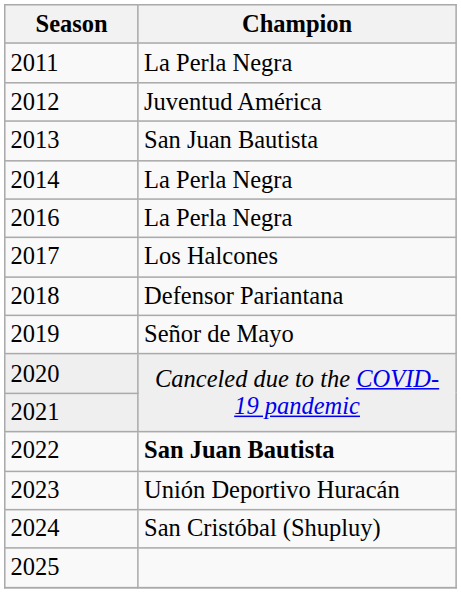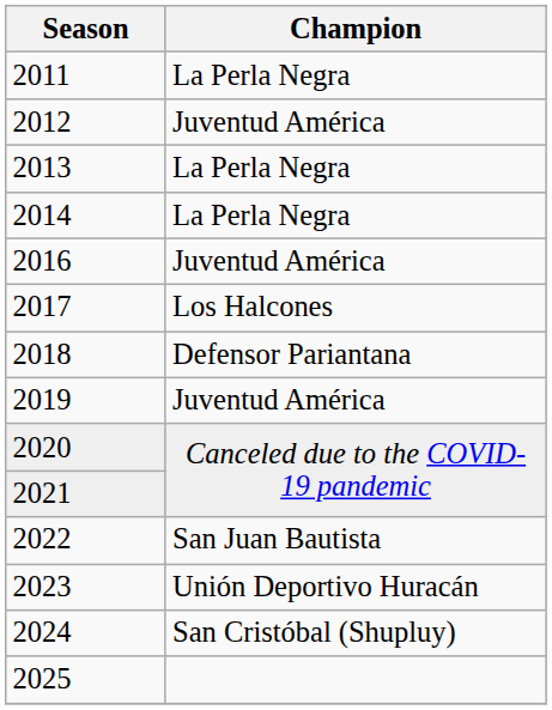 <table class="wikitable sortable">
 <tr>
 <th width=80px>Season</th>
 <th width=200px>Champion</th>
 </tr>
 <tr>
 <td>2011</td>
 <td>La Perla Negra</td>
 </tr>
 <tr>
 <td>2012</td>
 <td>Juventud América</td>
 </tr>
 <tr>
 <td>2013</td>
-<td>San Juan Bautista</td>
+<td>La Perla Negra</td>
 </tr>
 <tr>
 <td>2014</td>
 <td>La Perla Negra</td>
 </tr>
 <tr>
 <td>2016</td>
-<td>La Perla Negra</td>
+<td>Juventud América</td>
 </tr>
 <tr>
 <td>2017</td>
 <td>Los Halcones</td>
 </tr>
 <tr>
 <td>2018</td>
 <td>Defensor Pariantana</td>
 </tr>
 <tr>
 <td>2019</td>
-<td>Señor de Mayo</td>
+<td>Juventud América</td>
 </tr>
 <tr bgcolor=#efefef>
 <td>2020</td>
 <td rowspan=2 colspan="1" align=center><em>Canceled due to the <a href='#'>COVID-19 pandemic</a></em></td>
 </tr>
 <tr bgcolor=#efefef>
 <td>2021</td>
 </tr>
 <tr>
 <td>2022</td>
-<td><strong>San Juan Bautista</strong></td>
+<td>San Juan Bautista</td>
 </tr>
 <tr>
 <td>2023</td>
 <td>Unión Deportivo Huracán</td>
 </tr>
 <tr>
 <td>2024</td>
 <td>San Cristóbal (Shupluy)</td>
 </tr>
 <tr>
 <td>2025</td>
 <td></td>
 </tr>
 <tr>
 </tr>
 </table>
